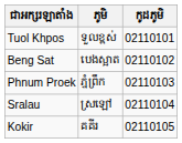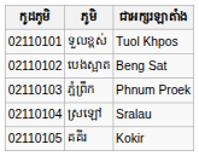 <table class="wikitable">
 <tr>
+<th>កូដភូមិ</th>
+<th>ភូមិ</th>
 <th>ជាអក្សរឡាតាំង</th>
-<th>ភូមិ</th>
-<th>កូដភូមិ</th>
 </tr>
 <tr>
+<td>02110101</td>
+<td>ទួលខ្ពស់</td>
 <td>Tuol Khpos</td>
-<td>ទួលខ្ពស់</td>
-<td>02110101</td>
 </tr>
 <tr>
+<td>02110102</td>
+<td>បេងស្អាត</td>
 <td>Beng Sat</td>
-<td>បេងស្អាត</td>
-<td>02110102</td>
 </tr>
 <tr>
+<td>02110103</td>
+<td>ភ្នំព្រឹក</td>
 <td>Phnum Proek</td>
-<td>ភ្នំព្រឹក</td>
-<td>02110103</td>
 </tr>
 <tr>
+<td>02110104</td>
+<td>ស្រឡៅ</td>
 <td>Sralau</td>
-<td>ស្រឡៅ</td>
-<td>02110104</td>
 </tr>
 <tr>
+<td>02110105</td>
+<td>គគីរ</td>
 <td>Kokir</td>
-<td>គគីរ</td>
-<td>02110105</td>
 </tr>
 </table>
